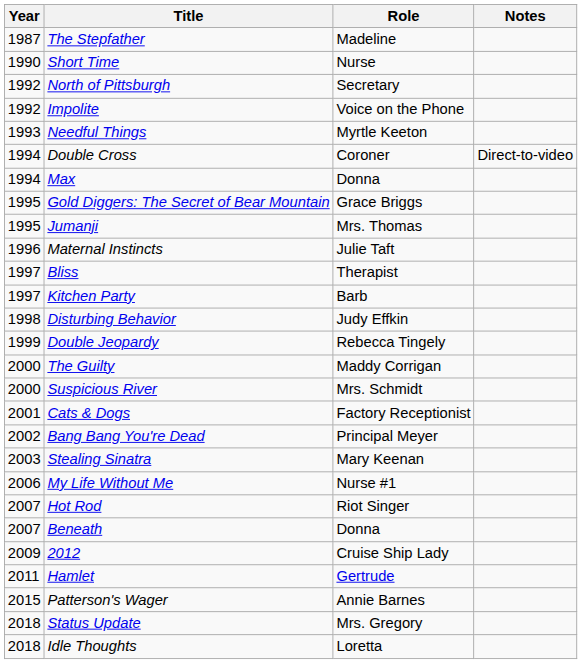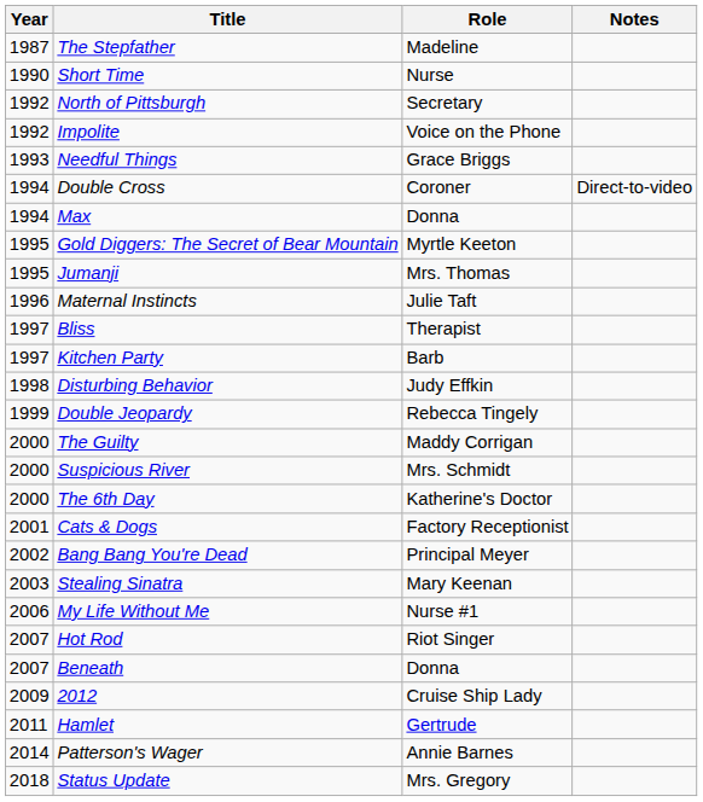 <table class="wikitable sortable">
 <tr>
 <th>Year</th>
 <th>Title</th>
 <th>Role</th>
 <th>Notes</th>
 </tr>
 <tr>
 <td>1987</td>
 <td data-sort-value="Stepfather, The"><a href='#'><em>The Stepfather</em></a></td>
 <td>Madeline</td>
 <td></td>
 </tr>
 <tr>
 <td>1990</td>
 <td><em><a href='#'>Short Time</a></em></td>
 <td>Nurse</td>
 <td></td>
 </tr>
 <tr>
 <td>1992</td>
 <td><em><a href='#'>North of Pittsburgh</a></em></td>
 <td>Secretary</td>
 <td></td>
 </tr>
 <tr>
 <td>1992</td>
 <td><a href='#'><em>Impolite</em></a></td>
 <td>Voice on the Phone</td>
 <td></td>
 </tr>
 <tr>
 <td>1993</td>
 <td><a href='#'><em>Needful Things</em></a></td>
-<td>Myrtle Keeton</td>
+<td>Grace Briggs</td>
 <td></td>
 </tr>
 <tr>
 <td>1994</td>
 <td><em>Double Cross</em></td>
 <td>Coroner</td>
 <td>Direct-to-video</td>
 </tr>
 <tr>
 <td>1994</td>
 <td><a href='#'><em>Max</em></a></td>
 <td>Donna</td>
 <td></td>
 </tr>
 <tr>
 <td>1995</td>
 <td><em><a href='#'>Gold Diggers: The Secret of Bear Mountain</a></em></td>
-<td>Grace Briggs</td>
+<td>Myrtle Keeton</td>
 <td></td>
 </tr>
 <tr>
 <td>1995</td>
 <td><em><a href='#'>Jumanji</a></em></td>
 <td>Mrs. Thomas</td>
 <td></td>
 </tr>
 <tr>
 <td>1996</td>
 <td><em>Maternal Instincts</em></td>
 <td>Julie Taft</td>
 <td></td>
 </tr>
 <tr>
 <td>1997</td>
 <td><a href='#'><em>Bliss</em></a></td>
 <td>Therapist</td>
 <td></td>
 </tr>
 <tr>
 <td>1997</td>
 <td><a href='#'><em>Kitchen Party</em></a></td>
 <td>Barb</td>
 <td></td>
 </tr>
 <tr>
 <td>1998</td>
 <td><em><a href='#'>Disturbing Behavior</a></em></td>
 <td>Judy Effkin</td>
 <td></td>
 </tr>
 <tr>
 <td>1999</td>
 <td><a href='#'><em>Double Jeopardy</em></a></td>
 <td>Rebecca Tingely</td>
 <td></td>
 </tr>
 <tr>
 <td>2000</td>
 <td data-sort-value="Guilty, The"><a href='#'><em>The Guilty</em></a></td>
 <td>Maddy Corrigan</td>
 <td></td>
 </tr>
 <tr>
 <td>2000</td>
 <td><em><a href='#'>Suspicious River</a></em></td>
 <td>Mrs. Schmidt</td>
 <td></td>
 </tr>
 <tr>
+<td>2000</td>
+<td data-sort-value="6th Day, The"><em><a href='#'>The 6th Day</a></em></td>
+<td>Katherine's Doctor</td>
+<td></td>
+</tr>
+<tr>
 <td>2001</td>
 <td><em><a href='#'>Cats & Dogs</a></em></td>
 <td>Factory Receptionist</td>
 <td></td>
 </tr>
 <tr>
 <td>2002</td>
 <td><a href='#'><em>Bang Bang You're Dead</em></a></td>
 <td>Principal Meyer</td>
 <td></td>
 </tr>
 <tr>
 <td>2003</td>
 <td><em><a href='#'>Stealing Sinatra</a></em></td>
 <td>Mary Keenan</td>
 <td></td>
 </tr>
 <tr>
 <td>2006</td>
 <td><em><a href='#'>My Life Without Me</a></em></td>
 <td>Nurse #1</td>
 <td></td>
 </tr>
 <tr>
 <td>2007</td>
 <td><a href='#'><em>Hot Rod</em></a></td>
 <td>Riot Singer</td>
 <td></td>
 </tr>
 <tr>
 <td>2007</td>
 <td><a href='#'><em>Beneath</em></a></td>
 <td>Donna</td>
 <td></td>
 </tr>
 <tr>
 <td>2009</td>
 <td><a href='#'><em>2012</em></a></td>
 <td>Cruise Ship Lady</td>
 <td></td>
 </tr>
 <tr>
 <td>2011</td>
 <td><a href='#'><em>Hamlet</em></a></td>
 <td><a href='#'>Gertrude</a></td>
 <td></td>
 </tr>
 <tr>
-<td>2015</td>
+<td>2014</td>
 <td><em>Patterson's Wager</em></td>
 <td>Annie Barnes</td>
 <td></td>
 </tr>
 <tr>
 <td>2018</td>
 <td><em><a href='#'>Status Update</a></em></td>
 <td>Mrs. Gregory</td>
 <td></td>
 </tr>
-<tr>
-<td>2018</td>
-<td><em>Idle Thoughts</em></td>
-<td>Loretta</td>
-<td></td>
-</tr>
 </table>
